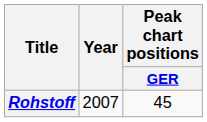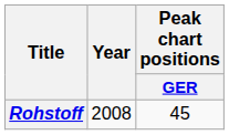 <table class="wikitable plainrowheaders" style="text-align:center;">
 <tr>
 <th rowspan="2">Title</th>
 <th rowspan="2">Year</th>
 <th>Peak chart positions</th>
 </tr>
 <tr>
 <th scope="col" style="width:2.5em;font-size:90%;"><a href='#'>GER</a><br></th>
 </tr>
 <tr>
 <th scope="row"><em><a href='#'>Rohstoff</a></em></th>
-<td>2007</td>
+<td>2008</td>
 <td>45</td>
 </tr>
 </table>
